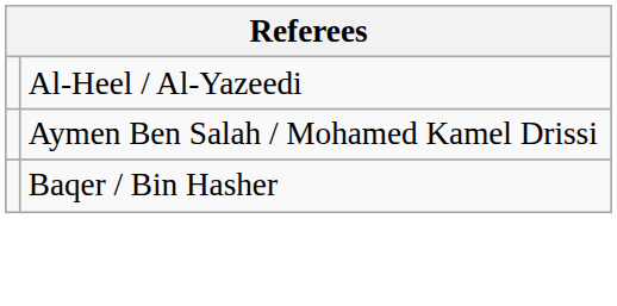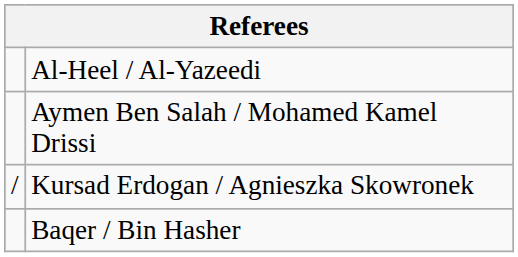 <table class="wikitable" style="width:300px;">
 <tr>
 <th colspan=2>Referees</th>
 </tr>
 <tr>
 <td align=left></td>
 <td>Al-Heel / Al-Yazeedi</td>
 </tr>
 <tr>
 <td align=left></td>
 <td>Aymen Ben Salah / Mohamed Kamel Drissi</td>
 </tr>
 <tr>
+<td align=left> / </td>
+<td>Kursad Erdogan / Agnieszka Skowronek</td>
+</tr>
+<tr>
 <td align=left></td>
 <td>Baqer / Bin Hasher</td>
 </tr>
 </table>
